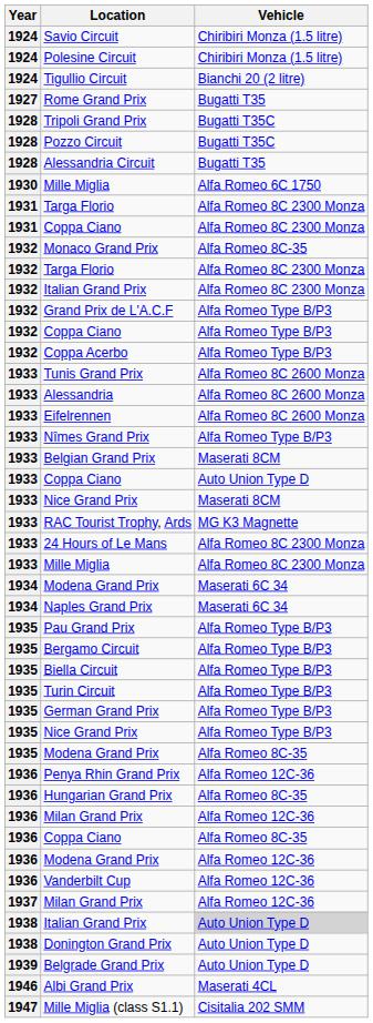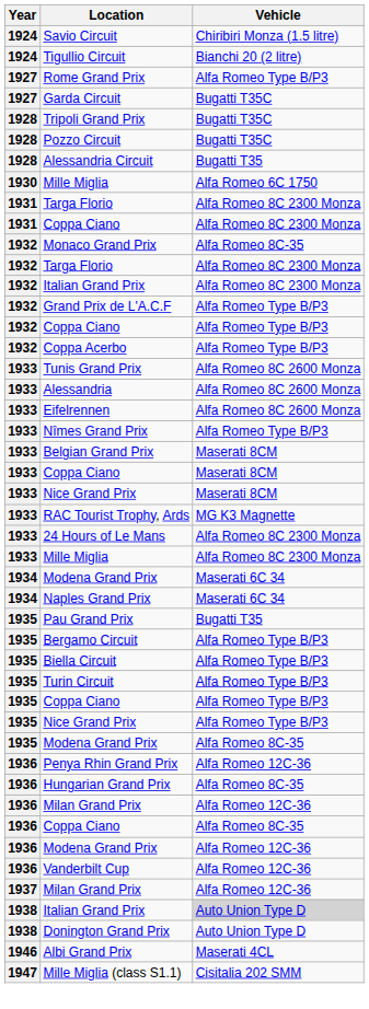 <table class="wikitable" style="font-size: 95%;">
 <tr>
 <th>Year</th>
 <th>Location</th>
 <th>Vehicle</th>
 </tr>
 <tr>
 <th>1924</th>
 <td><a href='#'>Savio Circuit</a></td>
 <td><a href='#'>Chiribiri Monza (1.5 litre)</a></td>
 </tr>
 <tr>
 <th>1924</th>
-<td><a href='#'>Polesine Circuit</a></td>
-<td><a href='#'>Chiribiri Monza (1.5 litre)</a></td>
-</tr>
-<tr>
-<th>1924</th>
 <td><a href='#'>Tigullio Circuit</a></td>
 <td><a href='#'>Bianchi 20 (2 litre)</a></td>
 </tr>
 <tr>
 <th>1927</th>
 <td><a href='#'>Rome Grand Prix</a></td>
-<td><a href='#'>Bugatti T35</a></td>
+<td><a href='#'>Alfa Romeo Type B/P3</a></td>
+</tr>
+<tr>
+<th>1927</th>
+<td><a href='#'>Garda Circuit</a></td>
+<td><a href='#'>Bugatti T35C</a></td>
 </tr>
 <tr>
 <th>1928</th>
 <td><a href='#'>Tripoli Grand Prix</a></td>
 <td><a href='#'>Bugatti T35C</a></td>
 </tr>
 <tr>
 <th>1928</th>
 <td><a href='#'>Pozzo Circuit</a></td>
 <td><a href='#'>Bugatti T35C</a></td>
 </tr>
 <tr>
 <th>1928</th>
 <td><a href='#'>Alessandria Circuit</a></td>
 <td><a href='#'>Bugatti T35</a></td>
 </tr>
 <tr>
 <th>1930</th>
 <td><a href='#'>Mille Miglia</a></td>
 <td><a href='#'>Alfa Romeo 6C 1750</a></td>
 </tr>
 <tr>
 <th>1931</th>
 <td><a href='#'>Targa Florio</a></td>
 <td><a href='#'>Alfa Romeo 8C 2300 Monza</a></td>
 </tr>
 <tr>
 <th>1931</th>
 <td><a href='#'>Coppa Ciano</a></td>
 <td><a href='#'>Alfa Romeo 8C 2300 Monza</a></td>
 </tr>
 <tr>
 <th>1932</th>
 <td><a href='#'>Monaco Grand Prix</a></td>
 <td><a href='#'>Alfa Romeo 8C-35</a></td>
 </tr>
 <tr>
 <th>1932</th>
 <td><a href='#'>Targa Florio</a></td>
 <td><a href='#'>Alfa Romeo 8C 2300 Monza</a></td>
 </tr>
 <tr>
 <th>1932</th>
 <td><a href='#'>Italian Grand Prix</a></td>
 <td><a href='#'>Alfa Romeo 8C 2300 Monza</a></td>
 </tr>
 <tr>
 <th>1932</th>
 <td><a href='#'>Grand Prix de L'A.C.F</a></td>
 <td><a href='#'>Alfa Romeo Type B/P3</a></td>
 </tr>
 <tr>
 <th>1932</th>
 <td><a href='#'>Coppa Ciano</a></td>
 <td><a href='#'>Alfa Romeo Type B/P3</a></td>
 </tr>
 <tr>
 <th>1932</th>
 <td><a href='#'>Coppa Acerbo</a></td>
 <td><a href='#'>Alfa Romeo Type B/P3</a></td>
 </tr>
 <tr>
 <th>1933</th>
 <td><a href='#'>Tunis Grand Prix</a></td>
 <td><a href='#'>Alfa Romeo 8C 2600 Monza</a></td>
 </tr>
 <tr>
 <th>1933</th>
 <td><a href='#'>Alessandria</a></td>
 <td><a href='#'>Alfa Romeo 8C 2600 Monza</a></td>
 </tr>
 <tr>
 <th>1933</th>
 <td><a href='#'>Eifelrennen</a></td>
 <td><a href='#'>Alfa Romeo 8C 2600 Monza</a></td>
 </tr>
 <tr>
 <th>1933</th>
 <td><a href='#'>Nîmes Grand Prix</a></td>
 <td><a href='#'>Alfa Romeo Type B/P3</a></td>
 </tr>
 <tr>
 <th>1933</th>
 <td><a href='#'>Belgian Grand Prix</a></td>
 <td><a href='#'>Maserati 8CM</a></td>
 </tr>
 <tr>
 <th>1933</th>
 <td><a href='#'>Coppa Ciano</a></td>
-<td><a href='#'>Auto Union Type D</a></td>
+<td><a href='#'>Maserati 8CM</a></td>
 </tr>
 <tr>
 <th>1933</th>
 <td><a href='#'>Nice Grand Prix</a></td>
 <td><a href='#'>Maserati 8CM</a></td>
 </tr>
 <tr>
 <th>1933</th>
 <td><a href='#'>RAC Tourist Trophy</a>, <a href='#'>Ards</a></td>
 <td><a href='#'>MG K3 Magnette</a></td>
 </tr>
 <tr>
 <th>1933</th>
 <td><a href='#'>24 Hours of Le Mans</a></td>
 <td><a href='#'>Alfa Romeo 8C 2300 Monza</a></td>
 </tr>
 <tr>
 <th>1933</th>
 <td><a href='#'>Mille Miglia</a></td>
 <td><a href='#'>Alfa Romeo 8C 2300 Monza</a></td>
 </tr>
 <tr>
 <th>1934</th>
 <td><a href='#'>Modena Grand Prix</a></td>
 <td><a href='#'>Maserati 6C 34</a></td>
 </tr>
 <tr>
 <th>1934</th>
 <td><a href='#'>Naples Grand Prix</a></td>
 <td><a href='#'>Maserati 6C 34</a></td>
 </tr>
 <tr>
 <th>1935</th>
 <td><a href='#'>Pau Grand Prix</a></td>
-<td><a href='#'>Alfa Romeo Type B/P3</a></td>
+<td><a href='#'>Bugatti T35</a></td>
 </tr>
 <tr>
 <th>1935</th>
 <td><a href='#'>Bergamo Circuit</a></td>
 <td><a href='#'>Alfa Romeo Type B/P3</a></td>
 </tr>
 <tr>
 <th>1935</th>
 <td><a href='#'>Biella Circuit</a></td>
 <td><a href='#'>Alfa Romeo Type B/P3</a></td>
 </tr>
 <tr>
 <th>1935</th>
 <td><a href='#'>Turin Circuit</a></td>
 <td><a href='#'>Alfa Romeo Type B/P3</a></td>
 </tr>
 <tr>
 <th>1935</th>
-<td><a href='#'>German Grand Prix</a></td>
+<td><a href='#'>Coppa Ciano</a></td>
 <td><a href='#'>Alfa Romeo Type B/P3</a></td>
 </tr>
 <tr>
 <th>1935</th>
 <td><a href='#'>Nice Grand Prix</a></td>
 <td><a href='#'>Alfa Romeo Type B/P3</a></td>
 </tr>
 <tr>
 <th>1935</th>
 <td><a href='#'>Modena Grand Prix</a></td>
 <td><a href='#'>Alfa Romeo 8C-35</a></td>
 </tr>
 <tr>
 <th>1936</th>
 <td><a href='#'>Penya Rhin Grand Prix</a></td>
 <td><a href='#'>Alfa Romeo 12C-36</a></td>
 </tr>
 <tr>
 <th>1936</th>
 <td><a href='#'>Hungarian Grand Prix</a></td>
 <td><a href='#'>Alfa Romeo 8C-35</a></td>
 </tr>
 <tr>
 <th>1936</th>
 <td><a href='#'>Milan Grand Prix</a></td>
 <td><a href='#'>Alfa Romeo 12C-36</a></td>
 </tr>
 <tr>
 <th>1936</th>
 <td><a href='#'>Coppa Ciano</a></td>
 <td><a href='#'>Alfa Romeo 8C-35</a></td>
 </tr>
 <tr>
 <th>1936</th>
 <td><a href='#'>Modena Grand Prix</a></td>
 <td><a href='#'>Alfa Romeo 12C-36</a></td>
 </tr>
 <tr>
 <th>1936</th>
 <td><a href='#'>Vanderbilt Cup</a></td>
 <td><a href='#'>Alfa Romeo 12C-36</a></td>
 </tr>
 <tr>
 <th>1937</th>
 <td><a href='#'>Milan Grand Prix</a></td>
 <td><a href='#'>Alfa Romeo 12C-36</a></td>
 </tr>
 <tr>
 <th>1938</th>
 <td><a href='#'>Italian Grand Prix</a></td>
 <td style="background: lightgrey;"><a href='#'>Auto Union Type D</a></td>
 </tr>
 <tr>
 <th>1938</th>
 <td><a href='#'>Donington Grand Prix</a></td>
 <td><a href='#'>Auto Union Type D</a></td>
 </tr>
 <tr>
-<th>1939</th>
-<td><a href='#'>Belgrade Grand Prix</a></td>
-<td><a href='#'>Auto Union Type D</a></td>
-</tr>
-<tr>
 <th>1946</th>
 <td><a href='#'>Albi Grand Prix</a></td>
 <td><a href='#'>Maserati 4CL</a></td>
 </tr>
 <tr>
 <th>1947</th>
 <td><a href='#'>Mille Miglia</a> (class 	S1.1)</td>
 <td><a href='#'>Cisitalia 202 SMM</a></td>
 </tr>
 </table>
